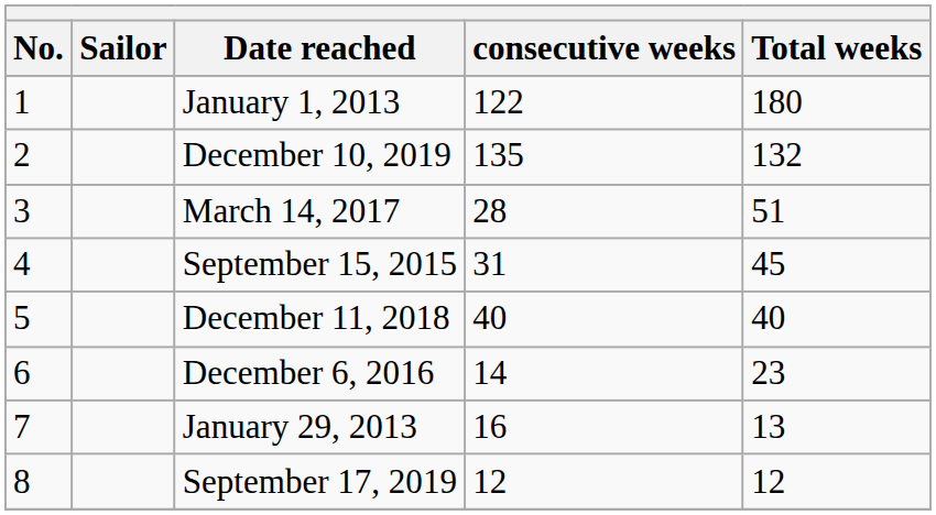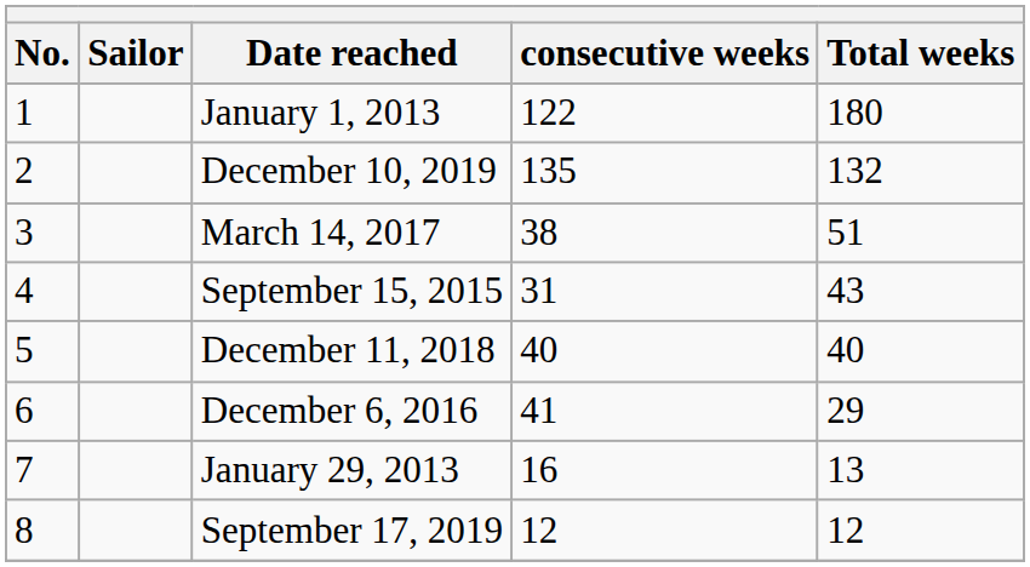 <table class="sortable wikitable">
 <tr>
 <th colspan="5"></th>
 </tr>
 <tr>
 <th>No.</th>
 <th>Sailor</th>
 <th>Date reached</th>
 <th>consecutive weeks</th>
 <th>Total weeks</th>
 </tr>
 <tr>
 <td>1</td>
 <td></td>
 <td>January 1, 2013</td>
 <td>122</td>
 <td>180</td>
 </tr>
 <tr>
 <td>2</td>
 <td></td>
 <td>December 10, 2019</td>
 <td>135</td>
 <td>132</td>
 </tr>
 <tr>
 <td>3</td>
 <td></td>
 <td>March 14, 2017</td>
-<td>28</td>
+<td>38</td>
 <td>51</td>
 </tr>
 <tr>
 <td>4</td>
 <td></td>
 <td>September 15, 2015</td>
 <td>31</td>
-<td>45</td>
+<td>43</td>
 </tr>
 <tr>
 <td>5</td>
 <td></td>
 <td>December 11, 2018</td>
 <td>40</td>
 <td>40</td>
 </tr>
 <tr>
 <td>6</td>
 <td></td>
 <td>December 6, 2016</td>
-<td>14</td>
-<td>23</td>
+<td>41</td>
+<td>29</td>
 </tr>
 <tr>
 <td>7</td>
 <td></td>
 <td>January 29, 2013</td>
 <td>16</td>
 <td>13</td>
 </tr>
 <tr>
 <td>8</td>
 <td></td>
 <td>September 17, 2019</td>
 <td>12</td>
 <td>12</td>
 </tr>
 <tr>
 </tr>
 </table>
